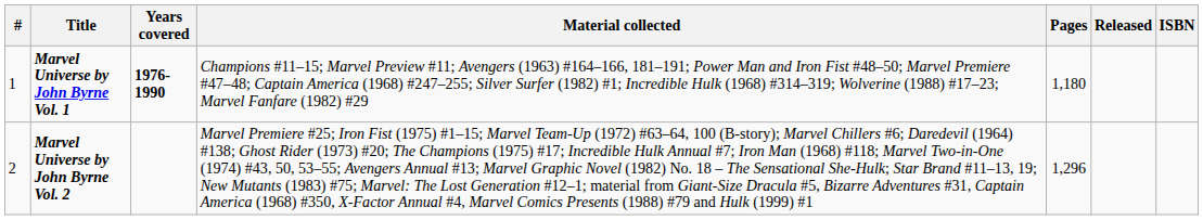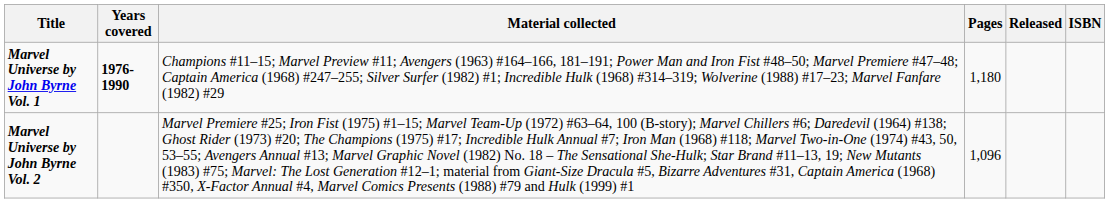 <table class="wikitable sortable" width=99%>
 <tr>
-<th class="unsortable" width=20px>#</th>
 <th>Title</th>
 <th>Years covered</th>
 <th class="unsortable">Material collected</th>
 <th>Pages</th>
 <th>Released</th>
 <th class="unsortable">ISBN</th>
 </tr>
 <tr>
-<td>1</td>
 <td><strong><em>Marvel Universe by <a href='#'>John Byrne</a> Vol. 1</em></strong></td>
 <td><strong>1976-1990</strong></td>
 <td><em>Champions</em> #11–15; <em>Marvel Preview</em> #11; <em>Avengers</em> (1963) #164–166, 181–191; <em>Power Man and Iron Fist</em> #48–50; <em>Marvel Premiere</em> #47–48; <em>Captain America</em> (1968) #247–255; <em>Silver Surfer</em> (1982) #1; <em>Incredible Hulk</em> (1968) #314–319; <em>Wolverine</em> (1988) #17–23; <em>Marvel Fanfare</em> (1982) #29</td>
 <td style="text-align: center;">1,180</td>
 <td></td>
 <td></td>
 </tr>
 <tr>
-<td>2</td>
 <td><strong><em>Marvel Universe by John Byrne Vol. 2</em></strong></td>
 <td></td>
 <td><em>Marvel Premiere</em> #25; <em>Iron Fist</em> (1975) #1–15; <em>Marvel Team-Up</em> (1972) #63–64, 100 (B-story); <em>Marvel Chillers</em> #6; <em>Daredevil</em> (1964) #138; <em>Ghost Rider</em> (1973) #20; <em>The Champions</em> (1975) #17; <em>Incredible Hulk Annual</em> #7; <em>Iron Man</em> (1968) #118; <em>Marvel Two-in-One</em> (1974) #43, 50, 53–55; <em>Avengers Annual</em> #13; <em>Marvel Graphic Novel</em> (1982) No. 18 – <em>The Sensational She-Hulk</em>; <em>Star Brand</em> #11–13, 19; <em>New Mutants</em> (1983) #75; <em>Marvel: The Lost Generation</em> #12–1; material from <em>Giant-Size Dracula</em> #5, <em>Bizarre Adventures</em> #31, <em>Captain America</em> (1968) #350, <em>X-Factor Annual</em> #4, <em>Marvel Comics Presents</em> (1988) #79 and <em>Hulk</em> (1999) #1</td>
-<td style="text-align: center;">1,296</td>
+<td style="text-align: center;">1,096</td>
 <td></td>
 <td></td>
 </tr>
 </table>
